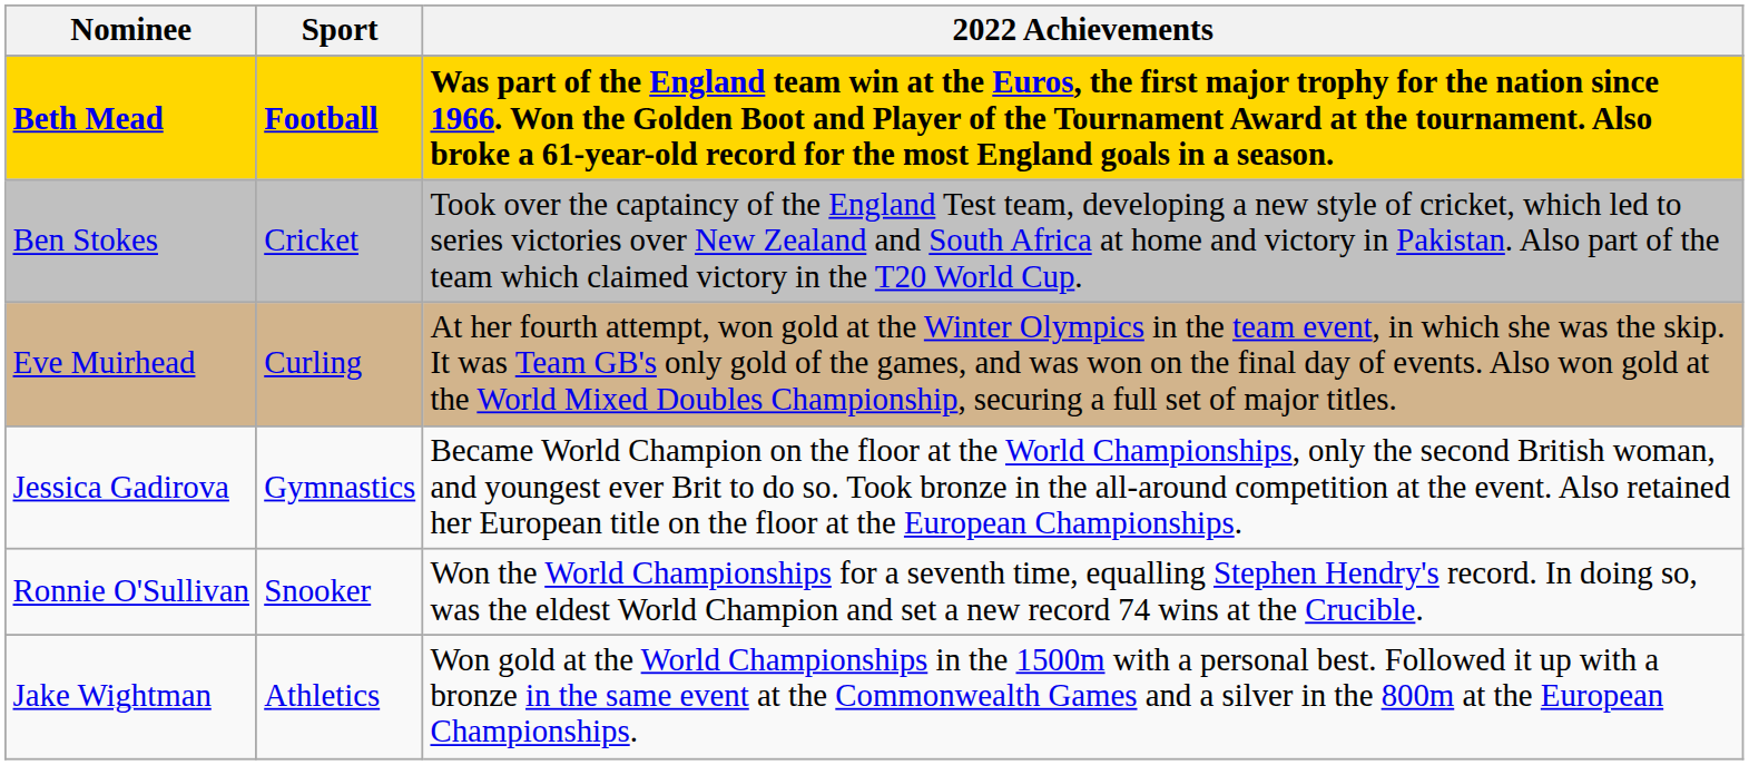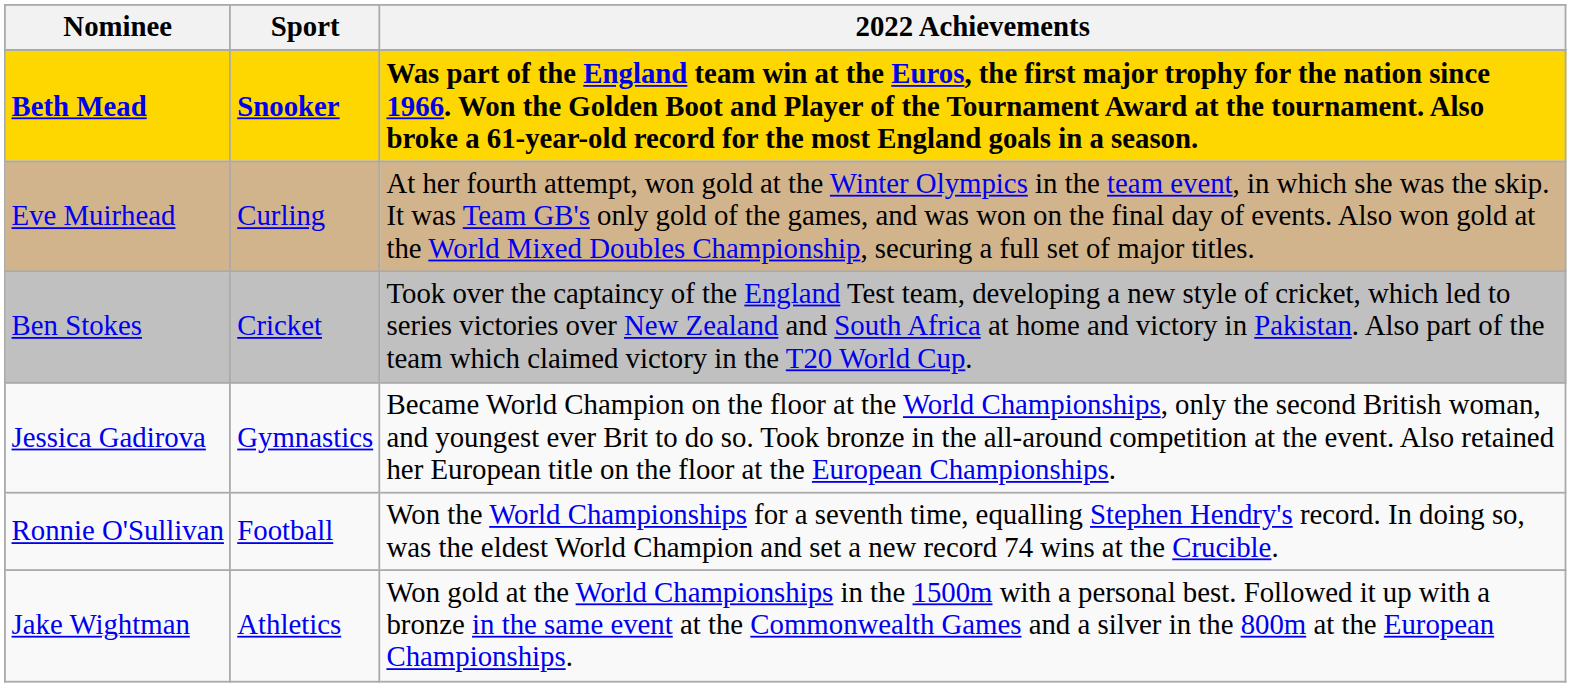 <table class="wikitable">
 <tr>
 <th>Nominee</th>
 <th>Sport</th>
 <th>2022 Achievements</th>
 </tr>
 <tr>
 </tr>
 <tr style="font-weight:bold; background:gold;">
 <td nowrap=""><a href='#'>Beth Mead</a></td>
-<td nowrap=""><a href='#'>Football</a></td>
+<td nowrap=""><a href='#'>Snooker</a></td>
 <td>Was part of the <a href='#'>England</a> team win at the <a href='#'>Euros</a>, the first major trophy for the nation since <a href='#'>1966</a>. Won the Golden Boot and Player of the Tournament Award at the tournament.  Also broke a 61-year-old record for the most England goals in a season.</td>
+</tr>
+<tr style="background:tan;">
+<td><a href='#'>Eve Muirhead</a></td>
+<td><a href='#'>Curling</a></td>
+<td>At her fourth attempt, won gold at the <a href='#'>Winter Olympics</a> in the <a href='#'>team event</a>, in which she was the skip. It was <a href='#'>Team GB's</a> only gold of the games, and was won on the final day of events. Also won gold at the <a href='#'>World Mixed Doubles Championship</a>, securing a full set of major titles.</td>
 </tr>
 <tr style="background:silver;">
 <td nowrap=""><a href='#'>Ben Stokes</a></td>
 <td nowrap=""><a href='#'>Cricket</a></td>
 <td>Took over the captaincy of the <a href='#'>England</a> Test team, developing a new style of cricket, which led to series victories over <a href='#'>New Zealand</a> and <a href='#'>South Africa</a> at home and victory in <a href='#'>Pakistan</a>. Also part of the team which claimed victory in the <a href='#'>T20 World Cup</a>.</td>
-</tr>
-<tr style="background:tan;">
-<td><a href='#'>Eve Muirhead</a></td>
-<td><a href='#'>Curling</a></td>
-<td>At her fourth attempt, won gold at the <a href='#'>Winter Olympics</a> in the <a href='#'>team event</a>, in which she was the skip. It was <a href='#'>Team GB's</a> only gold of the games, and was won on the final day of events. Also won gold at the <a href='#'>World Mixed Doubles Championship</a>, securing a full set of major titles.</td>
 </tr>
 <tr>
 <td nowrap=""><a href='#'>Jessica Gadirova</a></td>
 <td nowrap=""><a href='#'>Gymnastics</a></td>
 <td>Became World Champion on the floor at the <a href='#'>World Championships</a>, only the second British woman, and youngest ever Brit to do so. Took bronze in the all-around competition at the event. Also retained her European title on the floor at the <a href='#'>European Championships</a>.</td>
 </tr>
 <tr>
 <td nowrap=""><a href='#'>Ronnie O'Sullivan</a></td>
-<td nowrap=""><a href='#'>Snooker</a></td>
+<td nowrap=""><a href='#'>Football</a></td>
 <td>Won the <a href='#'>World Championships</a> for a seventh time, equalling <a href='#'>Stephen Hendry's</a> record. In doing so, was the eldest World Champion and set a new record 74 wins at the <a href='#'>Crucible</a>.</td>
 </tr>
 <tr>
 <td nowrap=""><a href='#'>Jake Wightman</a></td>
 <td nowrap=""><a href='#'>Athletics</a></td>
 <td>Won gold at the <a href='#'>World Championships</a> in the <a href='#'>1500m</a> with a personal best. Followed it up with a bronze <a href='#'>in the same event</a> at the <a href='#'>Commonwealth Games</a> and a silver in the <a href='#'>800m</a> at the <a href='#'>European Championships</a>.</td>
 </tr>
 </table>
